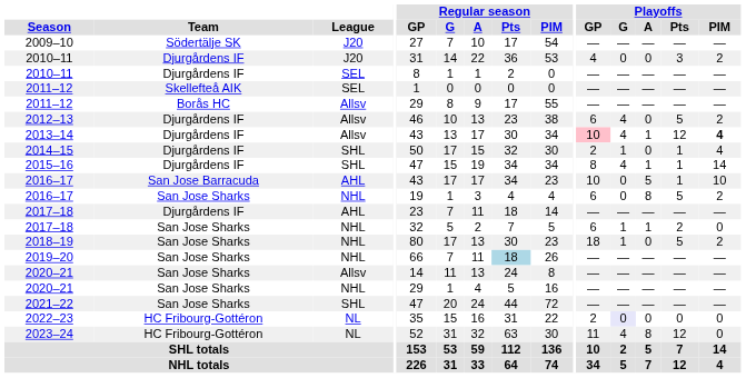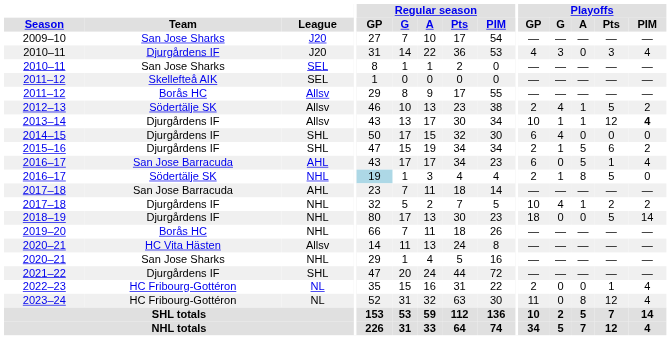 <table border="0" cellpadding="1" cellspacing="0" style="text-align:center; width:60em">
 <tr bgcolor="#e0e0e0">
 <th colspan="3" bgcolor="#ffffff"></th>
 <th rowspan="99" bgcolor="#ffffff"></th>
 <th colspan="5"><a href='#'>Regular season</a></th>
 <th rowspan="99" bgcolor="#ffffff"></th>
 <th colspan="5"><a href='#'>Playoffs</a></th>
 </tr>
 <tr bgcolor="#e0e0e0">
 <th><a href='#'>Season</a></th>
 <th>Team</th>
 <th>League</th>
 <th>GP</th>
 <th><a href='#'>G</a></th>
 <th><a href='#'>A</a></th>
 <th><a href='#'>Pts</a></th>
 <th><a href='#'>PIM</a></th>
 <th>GP</th>
 <th>G</th>
 <th>A</th>
 <th>Pts</th>
 <th>PIM</th>
 </tr>
 <tr>
 <td>2009–10</td>
-<td><a href='#'>Södertälje SK</a></td>
+<td><a href='#'>San Jose Sharks</a></td>
 <td><a href='#'>J20</a></td>
 <td>27</td>
 <td>7</td>
 <td>10</td>
 <td>17</td>
 <td>54</td>
 <td>—</td>
 <td>—</td>
 <td>—</td>
 <td>—</td>
 <td>—</td>
 </tr>
 <tr bgcolor="#f0f0f0">
 <td>2010–11</td>
 <td><a href='#'>Djurgårdens IF</a></td>
 <td>J20</td>
 <td>31</td>
 <td>14</td>
 <td>22</td>
 <td>36</td>
 <td>53</td>
 <td>4</td>
-<td>0</td>
+<td>3</td>
 <td>0</td>
 <td>3</td>
-<td>2</td>
+<td>4</td>
 </tr>
 <tr>
 <td><a href='#'>2010–11</a></td>
-<td>Djurgårdens IF</td>
+<td>San Jose Sharks</td>
 <td><a href='#'>SEL</a></td>
 <td>8</td>
 <td>1</td>
 <td>1</td>
 <td>2</td>
 <td>0</td>
 <td>—</td>
 <td>—</td>
 <td>—</td>
 <td>—</td>
 <td>—</td>
 </tr>
 <tr bgcolor="#f0f0f0">
 <td><a href='#'>2011–12</a></td>
 <td><a href='#'>Skellefteå AIK</a></td>
 <td>SEL</td>
 <td>1</td>
 <td>0</td>
 <td>0</td>
 <td>0</td>
 <td>0</td>
 <td>—</td>
 <td>—</td>
 <td>—</td>
 <td>—</td>
 <td>—</td>
 </tr>
 <tr>
 <td><a href='#'>2011–12</a></td>
 <td><a href='#'>Borås HC</a></td>
 <td><a href='#'>Allsv</a></td>
 <td>29</td>
 <td>8</td>
 <td>9</td>
 <td>17</td>
 <td>55</td>
 <td>—</td>
 <td>—</td>
 <td>—</td>
 <td>—</td>
 <td>—</td>
 </tr>
 <tr bgcolor="#f0f0f0">
 <td><a href='#'>2012–13</a></td>
-<td>Djurgårdens IF</td>
+<td><a href='#'>Södertälje SK</a></td>
 <td>Allsv</td>
 <td>46</td>
 <td>10</td>
 <td>13</td>
 <td>23</td>
 <td>38</td>
-<td>6</td>
+<td>2</td>
 <td>4</td>
-<td>0</td>
+<td>1</td>
 <td>5</td>
 <td>2</td>
 </tr>
 <tr>
 <td><a href='#'>2013–14</a></td>
 <td>Djurgårdens IF</td>
 <td>Allsv</td>
 <td>43</td>
 <td>13</td>
 <td>17</td>
 <td>30</td>
 <td>34</td>
-<td style="background: pink;">10</td>
-<td>4</td>
+<td>10</td>
+<td>1</td>
 <td>1</td>
 <td>12</td>
 <td><strong>4</strong></td>
 </tr>
 <tr bgcolor="#f0f0f0">
 <td><a href='#'>2014–15</a></td>
 <td>Djurgårdens IF</td>
 <td>SHL</td>
 <td>50</td>
 <td>17</td>
 <td>15</td>
 <td>32</td>
 <td>30</td>
-<td>2</td>
-<td>1</td>
+<td>6</td>
+<td>4</td>
 <td>0</td>
-<td>1</td>
-<td>4</td>
+<td>0</td>
+<td>0</td>
 </tr>
 <tr>
 <td><a href='#'>2015–16</a></td>
 <td>Djurgårdens IF</td>
 <td>SHL</td>
 <td>47</td>
 <td>15</td>
 <td>19</td>
 <td>34</td>
 <td>34</td>
-<td>8</td>
-<td>4</td>
+<td>2</td>
 <td>1</td>
-<td>1</td>
-<td>14</td>
+<td>5</td>
+<td>6</td>
+<td>2</td>
 </tr>
 <tr bgcolor="#f0f0f0">
 <td><a href='#'>2016–17</a></td>
 <td><a href='#'>San Jose Barracuda</a></td>
 <td><a href='#'>AHL</a></td>
 <td>43</td>
 <td>17</td>
 <td>17</td>
 <td>34</td>
 <td>23</td>
-<td>10</td>
+<td>6</td>
 <td>0</td>
 <td>5</td>
 <td>1</td>
-<td>10</td>
+<td>4</td>
 </tr>
 <tr>
 <td><a href='#'>2016–17</a></td>
-<td><a href='#'>San Jose Sharks</a></td>
+<td><a href='#'>Södertälje SK</a></td>
 <td><a href='#'>NHL</a></td>
-<td>19</td>
+<td style="background: lightblue;">19</td>
 <td>1</td>
 <td>3</td>
 <td>4</td>
 <td>4</td>
-<td>6</td>
-<td>0</td>
+<td>2</td>
+<td>1</td>
 <td>8</td>
 <td>5</td>
-<td>2</td>
+<td>0</td>
 </tr>
 <tr bgcolor="#f0f0f0">
 <td><a href='#'>2017–18</a></td>
-<td>Djurgårdens IF</td>
+<td>San Jose Barracuda</td>
 <td>AHL</td>
 <td>23</td>
 <td>7</td>
 <td>11</td>
 <td>18</td>
 <td>14</td>
 <td>—</td>
 <td>—</td>
 <td>—</td>
 <td>—</td>
 <td>—</td>
 </tr>
 <tr>
 <td><a href='#'>2017–18</a></td>
-<td>San Jose Sharks</td>
+<td>Djurgårdens IF</td>
 <td>NHL</td>
 <td>32</td>
 <td>5</td>
 <td>2</td>
 <td>7</td>
 <td>5</td>
-<td>6</td>
-<td>1</td>
+<td>10</td>
+<td>4</td>
 <td>1</td>
 <td>2</td>
-<td>0</td>
+<td>2</td>
 </tr>
 <tr bgcolor="#f0f0f0">
 <td><a href='#'>2018–19</a></td>
-<td>San Jose Sharks</td>
+<td>Djurgårdens IF</td>
 <td>NHL</td>
 <td>80</td>
 <td>17</td>
 <td>13</td>
 <td>30</td>
 <td>23</td>
 <td>18</td>
-<td>1</td>
+<td>0</td>
 <td>0</td>
 <td>5</td>
-<td>2</td>
+<td>14</td>
 </tr>
 <tr>
 <td><a href='#'>2019–20</a></td>
-<td>San Jose Sharks</td>
+<td><a href='#'>Borås HC</a></td>
 <td>NHL</td>
 <td>66</td>
 <td>7</td>
 <td>11</td>
-<td style="background: lightblue;">18</td>
+<td>18</td>
 <td>26</td>
 <td>—</td>
 <td>—</td>
 <td>—</td>
 <td>—</td>
 <td>—</td>
 </tr>
 <tr bgcolor="#f0f0f0">
 <td><a href='#'>2020–21</a></td>
-<td>San Jose Sharks</td>
+<td><a href='#'>HC Vita Hästen</a></td>
 <td>Allsv</td>
 <td>14</td>
 <td>11</td>
 <td>13</td>
 <td>24</td>
 <td>8</td>
 <td>—</td>
 <td>—</td>
 <td>—</td>
 <td>—</td>
 <td>—</td>
 </tr>
 <tr>
 <td><a href='#'>2020–21</a></td>
 <td>San Jose Sharks</td>
 <td>NHL</td>
 <td>29</td>
 <td>1</td>
 <td>4</td>
 <td>5</td>
 <td>16</td>
 <td>—</td>
 <td>—</td>
 <td>—</td>
 <td>—</td>
 <td>—</td>
 </tr>
 <tr bgcolor="#f0f0f0">
 <td><a href='#'>2021–22</a></td>
-<td>San Jose Sharks</td>
+<td>Djurgårdens IF</td>
 <td>SHL</td>
 <td>47</td>
 <td>20</td>
 <td>24</td>
 <td>44</td>
 <td>72</td>
 <td>—</td>
 <td>—</td>
 <td>—</td>
 <td>—</td>
 <td>—</td>
 </tr>
 <tr>
 <td><a href='#'>2022–23</a></td>
 <td><a href='#'>HC Fribourg-Gottéron</a></td>
 <td><a href='#'>NL</a></td>
 <td>35</td>
 <td>15</td>
 <td>16</td>
 <td>31</td>
 <td>22</td>
 <td>2</td>
-<td style="background: lavender;">0</td>
 <td>0</td>
 <td>0</td>
-<td>0</td>
+<td>1</td>
+<td>4</td>
 </tr>
 <tr bgcolor="#f0f0f0">
 <td><a href='#'>2023–24</a></td>
 <td>HC Fribourg-Gottéron</td>
 <td>NL</td>
 <td>52</td>
 <td>31</td>
 <td>32</td>
 <td>63</td>
 <td>30</td>
 <td>11</td>
-<td>4</td>
+<td>0</td>
 <td>8</td>
 <td>12</td>
-<td>0</td>
+<td>4</td>
 </tr>
 <tr ALIGN="center" bgcolor="#e0e0e0">
 <th colspan="3">SHL totals</th>
 <th>153</th>
 <th>53</th>
 <th>59</th>
 <th>112</th>
 <th>136</th>
 <th>10</th>
 <th>2</th>
 <th>5</th>
 <th>7</th>
 <th>14</th>
 </tr>
 <tr ALIGN="center" bgcolor="#e0e0e0">
 <th colspan="3">NHL totals</th>
 <th>226</th>
 <th>31</th>
 <th>33</th>
 <th>64</th>
 <th>74</th>
 <th>34</th>
 <th>5</th>
 <th>7</th>
 <th>12</th>
 <th>4</th>
 </tr>
 </table>
